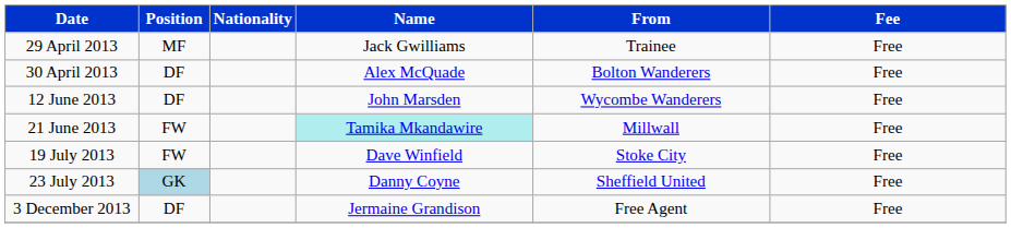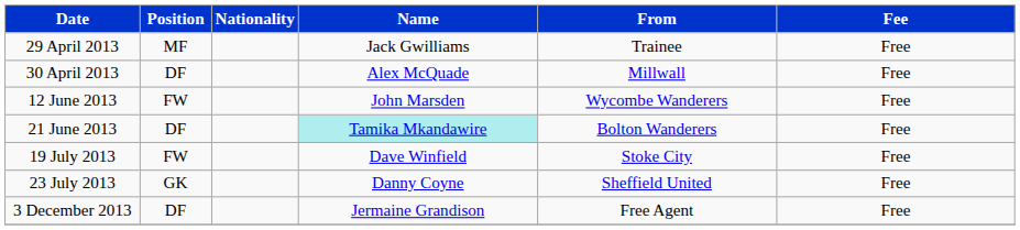 <table class="wikitable"  style="text-align:center; font-size:90%; ">
 <tr>
 <th style="background:#03c; color:white; width:110px;">Date</th>
 <th style="background:#03c; color:white; width:55px;">Position</th>
 <th style="background:#03c; color:white; width:55px;">Nationality</th>
 <th style="background:#03c; color:white; width:200px;">Name</th>
 <th style="background:#03c; color:white; width:200px;">From</th>
 <th style="background:#03c; color:white; width:200px;">Fee</th>
 </tr>
 <tr>
 <td>29 April 2013</td>
 <td>MF</td>
 <td></td>
 <td>Jack Gwilliams</td>
 <td>Trainee</td>
 <td>Free</td>
 </tr>
 <tr>
 <td>30 April 2013</td>
 <td>DF</td>
 <td></td>
 <td><a href='#'>Alex McQuade</a></td>
-<td><a href='#'>Bolton Wanderers</a></td>
+<td><a href='#'>Millwall</a></td>
 <td>Free</td>
 </tr>
 <tr>
 <td>12 June 2013</td>
-<td>DF</td>
+<td>FW</td>
 <td></td>
 <td><a href='#'>John Marsden</a></td>
 <td><a href='#'>Wycombe Wanderers</a></td>
 <td>Free</td>
 </tr>
 <tr>
 <td>21 June 2013</td>
-<td>FW</td>
+<td>DF</td>
 <td></td>
 <td style="background: paleturquoise;"><a href='#'>Tamika Mkandawire</a></td>
-<td><a href='#'>Millwall</a></td>
+<td><a href='#'>Bolton Wanderers</a></td>
 <td>Free</td>
 </tr>
 <tr>
 <td>19 July 2013</td>
 <td>FW</td>
 <td></td>
 <td><a href='#'>Dave Winfield</a></td>
 <td><a href='#'>Stoke City</a></td>
 <td>Free</td>
 </tr>
 <tr>
 <td>23 July 2013</td>
-<td style="background: lightblue;">GK</td>
+<td>GK</td>
 <td></td>
 <td><a href='#'>Danny Coyne</a></td>
 <td><a href='#'>Sheffield United</a></td>
 <td>Free</td>
 </tr>
 <tr>
 <td>3 December 2013</td>
 <td>DF</td>
 <td></td>
 <td><a href='#'>Jermaine Grandison</a></td>
 <td>Free Agent</td>
 <td>Free</td>
 </tr>
 <tr>
 </tr>
 </table>
